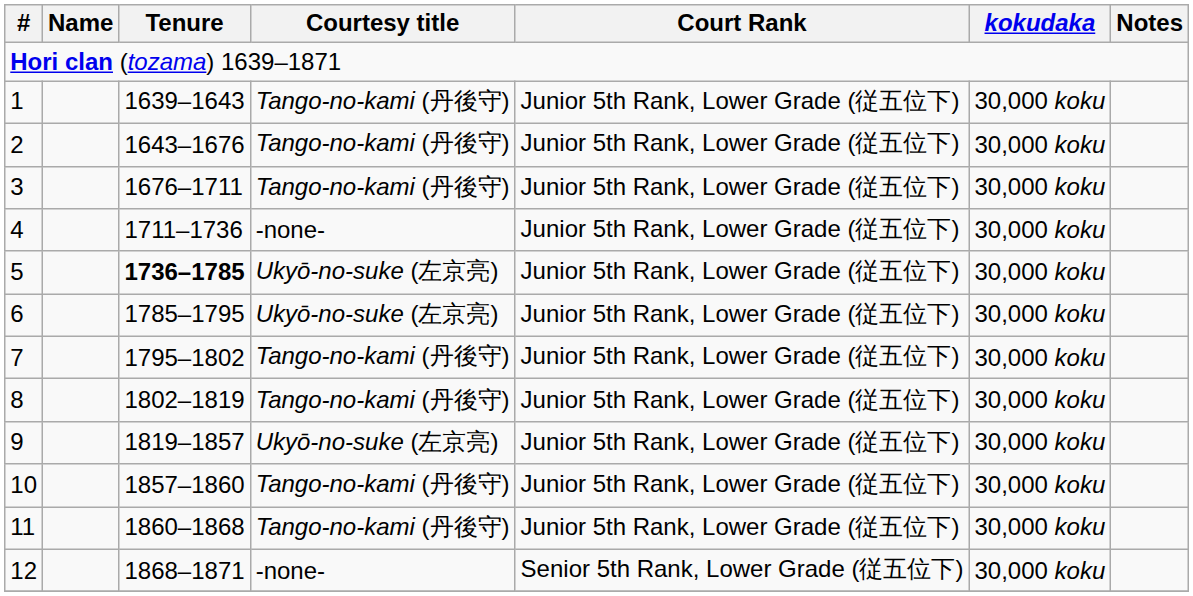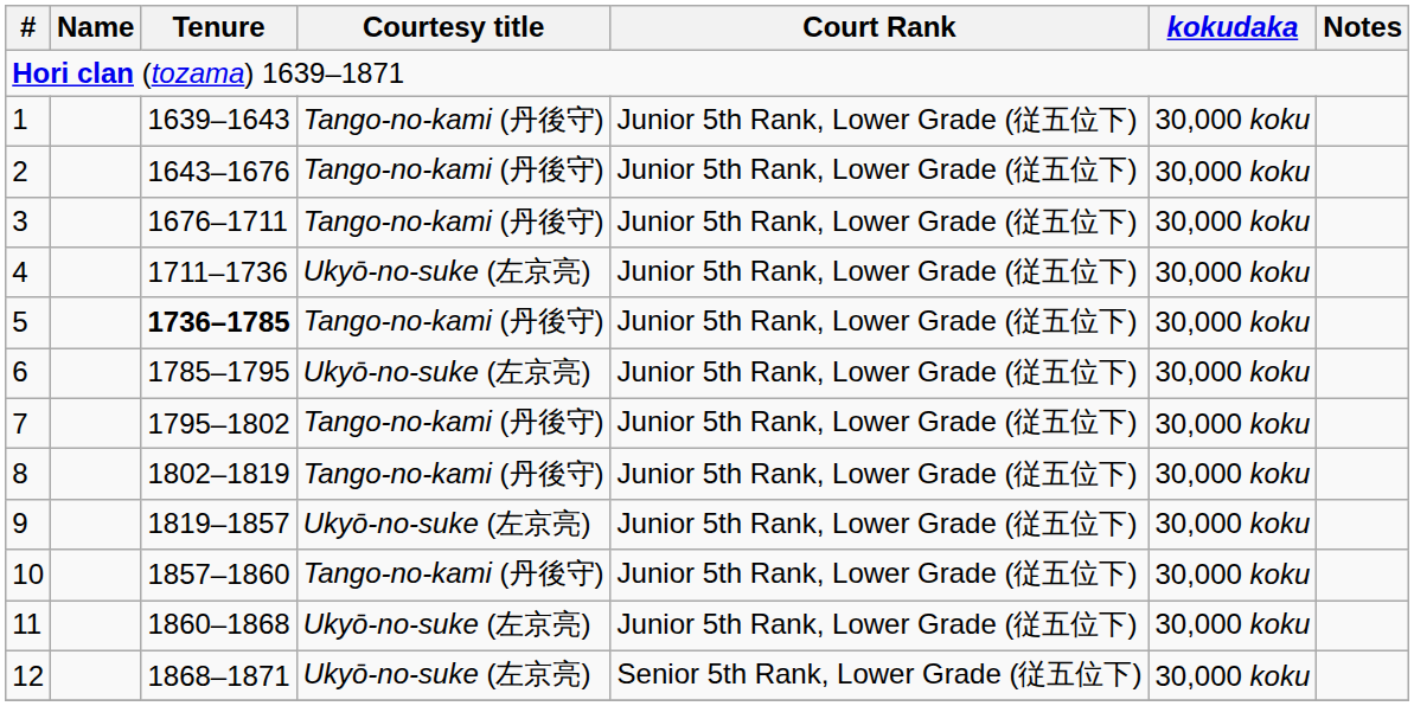 <table class=wikitable>
 <tr>
 <th>#</th>
 <th>Name</th>
 <th>Tenure</th>
 <th>Courtesy title</th>
 <th>Court Rank</th>
 <th><em><a href='#'>kokudaka</a></em></th>
 <th>Notes</th>
 </tr>
 <tr>
 <td colspan=7> <strong><a href='#'>Hori clan</a></strong> (<em><a href='#'>tozama</a></em>) 1639–1871</td>
 </tr>
 <tr>
 <td>1</td>
 <td></td>
 <td>1639–1643</td>
 <td><em>Tango-no-kami</em> (丹後守)</td>
 <td>Junior 5th Rank, Lower Grade (従五位下)</td>
 <td>30,000 <em>koku</em></td>
 <td></td>
 </tr>
 <tr>
 <td>2</td>
 <td></td>
 <td>1643–1676</td>
 <td><em>Tango-no-kami</em> (丹後守)</td>
 <td>Junior 5th Rank, Lower Grade (従五位下)</td>
 <td>30,000 <em>koku</em></td>
 <td></td>
 </tr>
 <tr>
 <td>3</td>
 <td></td>
 <td>1676–1711</td>
 <td><em>Tango-no-kami</em> (丹後守)</td>
 <td>Junior 5th Rank, Lower Grade (従五位下)</td>
 <td>30,000 <em>koku</em></td>
 <td></td>
 </tr>
 <tr>
 <td>4</td>
 <td></td>
 <td>1711–1736</td>
-<td>-none-</td>
+<td><em>Ukyō-no-suke</em> (左京亮)</td>
 <td>Junior 5th Rank, Lower Grade (従五位下)</td>
 <td>30,000 <em>koku</em></td>
 <td></td>
 </tr>
 <tr>
 <td>5</td>
 <td></td>
 <td><strong>1736–1785</strong></td>
-<td><em>Ukyō-no-suke</em> (左京亮)</td>
+<td><em>Tango-no-kami</em> (丹後守)</td>
 <td>Junior 5th Rank, Lower Grade (従五位下)</td>
 <td>30,000 <em>koku</em></td>
 <td></td>
 </tr>
 <tr>
 <td>6</td>
 <td></td>
 <td>1785–1795</td>
 <td><em>Ukyō-no-suke</em> (左京亮)</td>
 <td>Junior 5th Rank, Lower Grade (従五位下)</td>
 <td>30,000 <em>koku</em></td>
 <td></td>
 </tr>
 <tr>
 <td>7</td>
 <td></td>
 <td>1795–1802</td>
 <td><em>Tango-no-kami</em> (丹後守)</td>
 <td>Junior 5th Rank, Lower Grade (従五位下)</td>
 <td>30,000 <em>koku</em></td>
 <td></td>
 </tr>
 <tr>
 <td>8</td>
 <td></td>
 <td>1802–1819</td>
 <td><em>Tango-no-kami</em> (丹後守)</td>
 <td>Junior 5th Rank, Lower Grade (従五位下)</td>
 <td>30,000 <em>koku</em></td>
 <td></td>
 </tr>
 <tr>
 <td>9</td>
 <td></td>
 <td>1819–1857</td>
 <td><em>Ukyō-no-suke</em> (左京亮)</td>
 <td>Junior 5th Rank, Lower Grade (従五位下)</td>
 <td>30,000 <em>koku</em></td>
 <td></td>
 </tr>
 <tr>
 <td>10</td>
 <td></td>
 <td>1857–1860</td>
 <td><em>Tango-no-kami</em> (丹後守)</td>
 <td>Junior 5th Rank, Lower Grade (従五位下)</td>
 <td>30,000 <em>koku</em></td>
 <td></td>
 </tr>
 <tr>
 <td>11</td>
 <td></td>
 <td>1860–1868</td>
-<td><em>Tango-no-kami</em> (丹後守)</td>
+<td><em>Ukyō-no-suke</em> (左京亮)</td>
 <td>Junior 5th Rank, Lower Grade (従五位下)</td>
 <td>30,000 <em>koku</em></td>
 <td></td>
 </tr>
 <tr>
 <td>12</td>
 <td></td>
 <td>1868–1871</td>
-<td>-none-</td>
+<td><em>Ukyō-no-suke</em> (左京亮)</td>
 <td>Senior 5th Rank, Lower Grade (従五位下)</td>
 <td>30,000 <em>koku</em></td>
 <td></td>
 </tr>
 <tr>
 </tr>
 </table>
